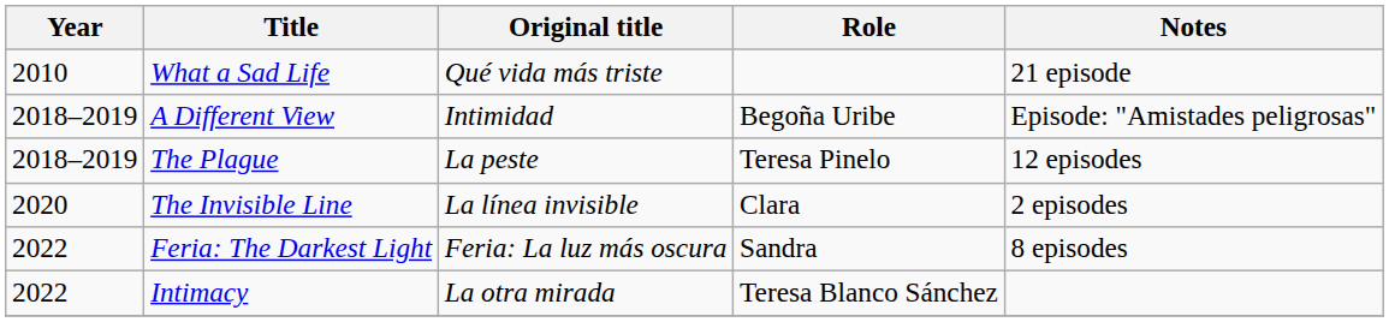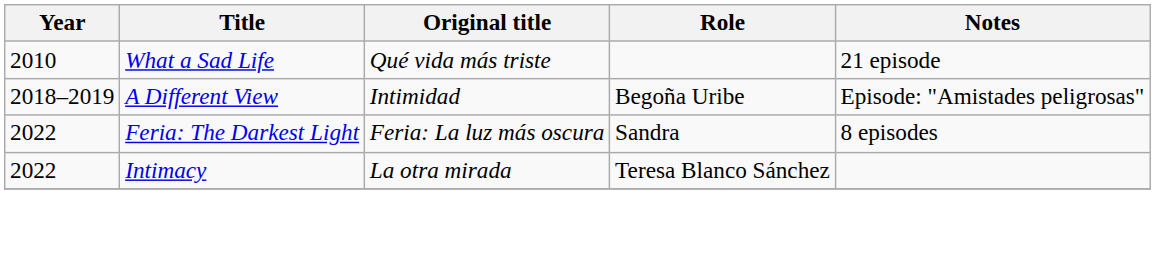 <table class="wikitable sortable">
 <tr>
 <th>Year</th>
 <th>Title</th>
 <th>Original title</th>
 <th>Role</th>
 <th>Notes</th>
 </tr>
 <tr>
 <td>2010</td>
 <td><em><a href='#'>What a Sad Life</a></em></td>
 <td><em>Qué vida más triste</em></td>
 <td></td>
 <td>21 episode</td>
 </tr>
 <tr>
 <td>2018–2019</td>
 <td><em><a href='#'>A Different View</a></em></td>
 <td><em>Intimidad</em></td>
 <td>Begoña Uribe</td>
 <td>Episode: "Amistades peligrosas"</td>
 </tr>
 <tr>
-<td>2018–2019</td>
-<td><em><a href='#'>The Plague</a></em></td>
-<td><em>La peste</em></td>
-<td>Teresa Pinelo</td>
-<td>12 episodes</td>
-</tr>
-<tr>
-<td>2020</td>
-<td><em><a href='#'>The Invisible Line</a></em></td>
-<td><em>La línea invisible</em></td>
-<td>Clara</td>
-<td>2 episodes</td>
-</tr>
-<tr>
 <td>2022</td>
 <td><em><a href='#'>Feria: The Darkest Light</a></em></td>
 <td><em>Feria: La luz más oscura</em></td>
 <td>Sandra</td>
 <td>8 episodes</td>
 </tr>
 <tr>
 <td>2022</td>
 <td><em><a href='#'>Intimacy</a></em></td>
 <td><em>La otra mirada</em></td>
 <td>Teresa Blanco Sánchez</td>
 <td></td>
 </tr>
 <tr>
 </tr>
 </table>
